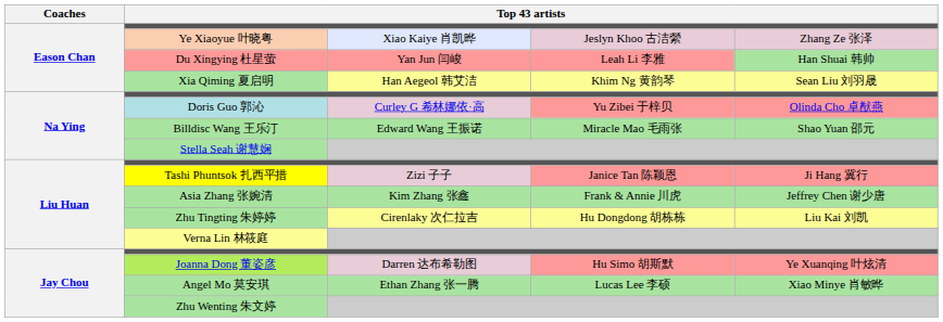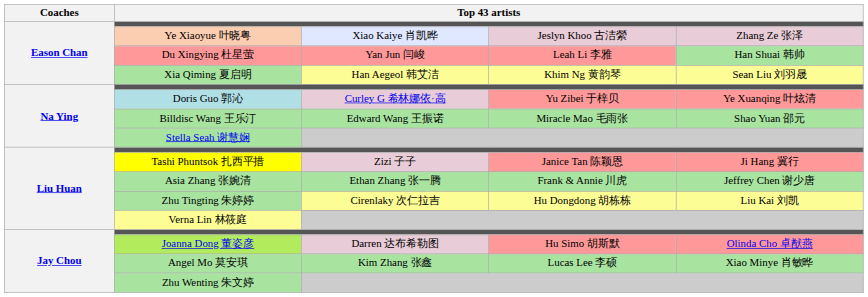 <table class="wikitable" style="text-align:center; width:100%;">
 <tr>
 <th scope="col" style="width:12.8%;">Coaches</th>
 <th scope="col" colspan="5">Top 43 artists</th>
 </tr>
 <tr>
 <th rowspan="4"><a href='#'>Eason Chan</a></th>
 <td colspan="5" style="background:#555;"></td>
 </tr>
 <tr>
 <td style="width:21.8%; background:#FBCEB1;">Ye Xiaoyue 叶晓粤</td>
 <td style="width:21.8%; background:#E0E8FF;">Xiao Kaiye 肖凯晔</td>
 <td style="width:21.8%; background:#E8CCD7;">Jeslyn Khoo 古洁縈</td>
 <td style="width:21.8%; background:#E8CCD7;">Zhang Ze 张泽</td>
 </tr>
 <tr>
 <td style="background:#f99;">Du Xingying 杜星萤</td>
 <td style="background:#f99;">Yan Jun 闫峻</td>
 <td style="background:#f99;">Leah Li 李雅</td>
 <td style="background:#A8E4A0;">Han Shuai 韩帅</td>
 </tr>
 <tr>
 <td style="background:#A8E4A0;">Xia Qiming 夏启明</td>
 <td style="background:#FDFD96;">Han Aegeol 韩艾洁</td>
 <td style="background:#FDFD96;">Khim Ng 黄韵琴</td>
 <td style="background:#FDFD96;">Sean Liu 刘羽晟</td>
 </tr>
 <tr>
 <th rowspan="4"><a href='#'>Na Ying</a></th>
 <td colspan="5" style="background:#555;"></td>
 </tr>
 <tr>
 <td style="background:#B0E0E6;">Doris Guo 郭沁</td>
 <td style="background:#E8CCD7;"><a href='#'>Curley G 希林娜依·高</a></td>
 <td style="background:#f99;">Yu Zibei 于梓贝</td>
-<td style="background:#f99;"><a href='#'>Olinda Cho 卓猷燕</a></td>
+<td style="background:#f99;">Ye Xuanqing 叶炫清</td>
 </tr>
 <tr style="background:#A8E4A0;">
 <td>Billdisc Wang 王乐汀</td>
 <td>Edward Wang 王振诺</td>
 <td>Miracle Mao 毛雨张</td>
 <td>Shao Yuan 邵元</td>
 </tr>
 <tr>
 <td style="background:#A8E4A0;"><a href='#'>Stella Seah 谢慧娴</a></td>
 <td style="background:#ccc;" colspan="3"></td>
 </tr>
 <tr>
 <th rowspan="5"><a href='#'>Liu Huan</a></th>
 <td colspan="5" style="background:#555;"></td>
 </tr>
 <tr>
 <td style="background:yellow;">Tashi Phuntsok 扎西平措</td>
 <td style="background:#E8CCD7;">Zizi 子子</td>
 <td style="background:#f99;">Janice Tan 陈颖恩</td>
 <td style="background:#f99;">Ji Hang 冀行</td>
 </tr>
 <tr style="background:#A8E4A0;">
 <td>Asia Zhang 张婉清</td>
-<td>Kim Zhang 张鑫</td>
+<td>Ethan Zhang 张一腾</td>
 <td>Frank & Annie 川虎</td>
 <td>Jeffrey Chen 谢少唐</td>
 </tr>
 <tr>
 <td style="background:#A8E4A0;">Zhu Tingting 朱婷婷</td>
 <td style="background:#FDFD96;">Cirenlaky 次仁拉吉</td>
 <td style="background:#FDFD96;">Hu Dongdong 胡栋栋</td>
 <td style="background:#FDFD96;">Liu Kai 刘凯</td>
 </tr>
 <tr>
 <td style="background:#FDFD96;">Verna Lin 林筱庭</td>
 <td style="background:#ccc;" colspan="3"></td>
 </tr>
 <tr>
 <th rowspan="4"><a href='#'>Jay Chou</a></th>
 <td colspan="5" style="background:#555;"></td>
 </tr>
 <tr>
 <td style="background:#B2EC5D;"><a href='#'>Joanna Dong 董姿彦</a></td>
 <td style="background:#E8CCD7;">Darren 达布希勒图</td>
 <td style="background:#f99;">Hu Simo 胡斯默</td>
-<td style="background:#f99;">Ye Xuanqing 叶炫清</td>
+<td style="background:#f99;"><a href='#'>Olinda Cho 卓猷燕</a></td>
 </tr>
 <tr style="background:#A8E4A0;">
 <td>Angel Mo 莫安琪</td>
-<td>Ethan Zhang 张一腾</td>
+<td>Kim Zhang 张鑫</td>
 <td>Lucas Lee 李硕</td>
 <td>Xiao Minye 肖敏晔</td>
 </tr>
 <tr>
 <td style="background:#A8E4A0;">Zhu Wenting 朱文婷</td>
 <td style="background:#ccc;" colspan="3"></td>
 </tr>
 </table>
